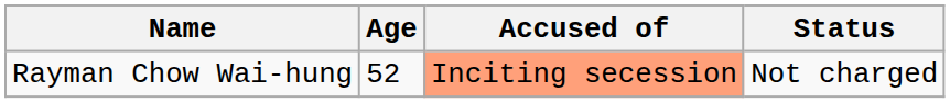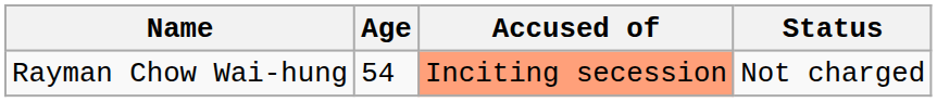 <table class="wikitable">
 <tr>
 <th>Name</th>
 <th>Age</th>
 <th>Accused of</th>
 <th>Status</th>
 </tr>
 <tr>
 <td>Rayman Chow Wai-hung</td>
-<td>52</td>
+<td>54</td>
 <td style="background: lightsalmon;">Inciting secession</td>
 <td>Not charged</td>
 </tr>
 </table>
